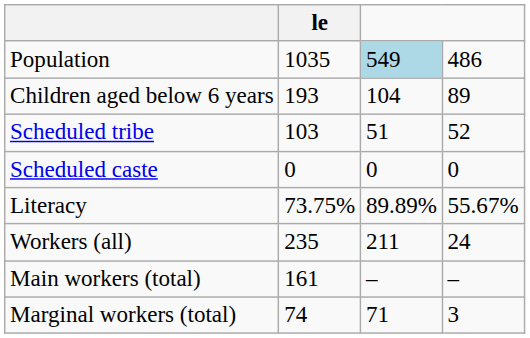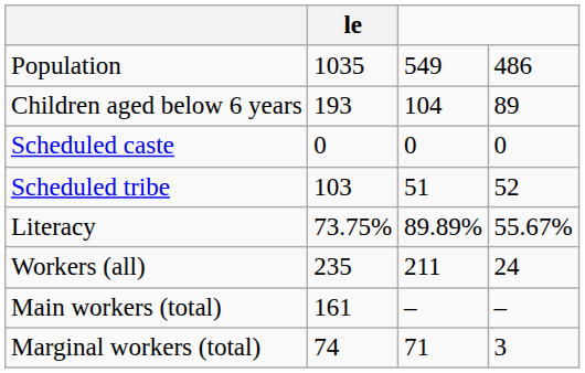 <table class="wikitable sortable">
 <tr>
 <th></th>
 <th>le</th>
 </tr>
 <tr>
 <td>Population</td>
 <td>1035</td>
-<td style="background: lightblue;">549</td>
+<td>549</td>
 <td>486</td>
 </tr>
 <tr>
 <td>Children aged below 6 years</td>
 <td>193</td>
 <td>104</td>
 <td>89</td>
 </tr>
 <tr>
+<td><a href='#'>Scheduled caste</a></td>
+<td>0</td>
+<td>0</td>
+<td>0</td>
+</tr>
+<tr>
 <td><a href='#'>Scheduled tribe</a></td>
 <td>103</td>
 <td>51</td>
 <td>52</td>
-</tr>
-<tr>
-<td><a href='#'>Scheduled caste</a></td>
-<td>0</td>
-<td>0</td>
-<td>0</td>
 </tr>
 <tr>
 <td>Literacy</td>
 <td>73.75%</td>
 <td>89.89%</td>
 <td>55.67%</td>
 </tr>
 <tr>
 <td>Workers (all)</td>
 <td>235</td>
 <td>211</td>
 <td>24</td>
 </tr>
 <tr>
 <td>Main workers (total)</td>
 <td>161</td>
 <td>–</td>
 <td>–</td>
 </tr>
 <tr>
 <td>Marginal workers (total)</td>
 <td>74</td>
 <td>71</td>
 <td>3</td>
 </tr>
 </table>
